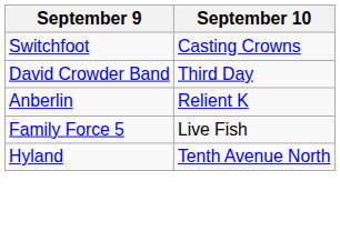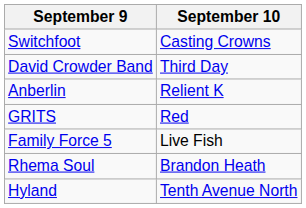 <table class="wikitable">
 <tr>
 <th>September 9</th>
 <th>September 10</th>
 </tr>
 <tr>
 <td><a href='#'>Switchfoot</a></td>
 <td><a href='#'>Casting Crowns</a></td>
 </tr>
 <tr>
 <td><a href='#'>David Crowder Band</a></td>
 <td><a href='#'>Third Day</a></td>
 </tr>
 <tr>
 <td><a href='#'>Anberlin</a></td>
 <td><a href='#'>Relient K</a></td>
 </tr>
 <tr>
+<td><a href='#'>GRITS</a></td>
+<td><a href='#'>Red</a></td>
+</tr>
+<tr>
 <td><a href='#'>Family Force 5</a></td>
 <td>Live Fish</td>
+</tr>
+<tr>
+<td><a href='#'>Rhema Soul</a></td>
+<td><a href='#'>Brandon Heath</a></td>
 </tr>
 <tr>
 <td><a href='#'>Hyland</a></td>
 <td><a href='#'>Tenth Avenue North</a></td>
 </tr>
 </table>
